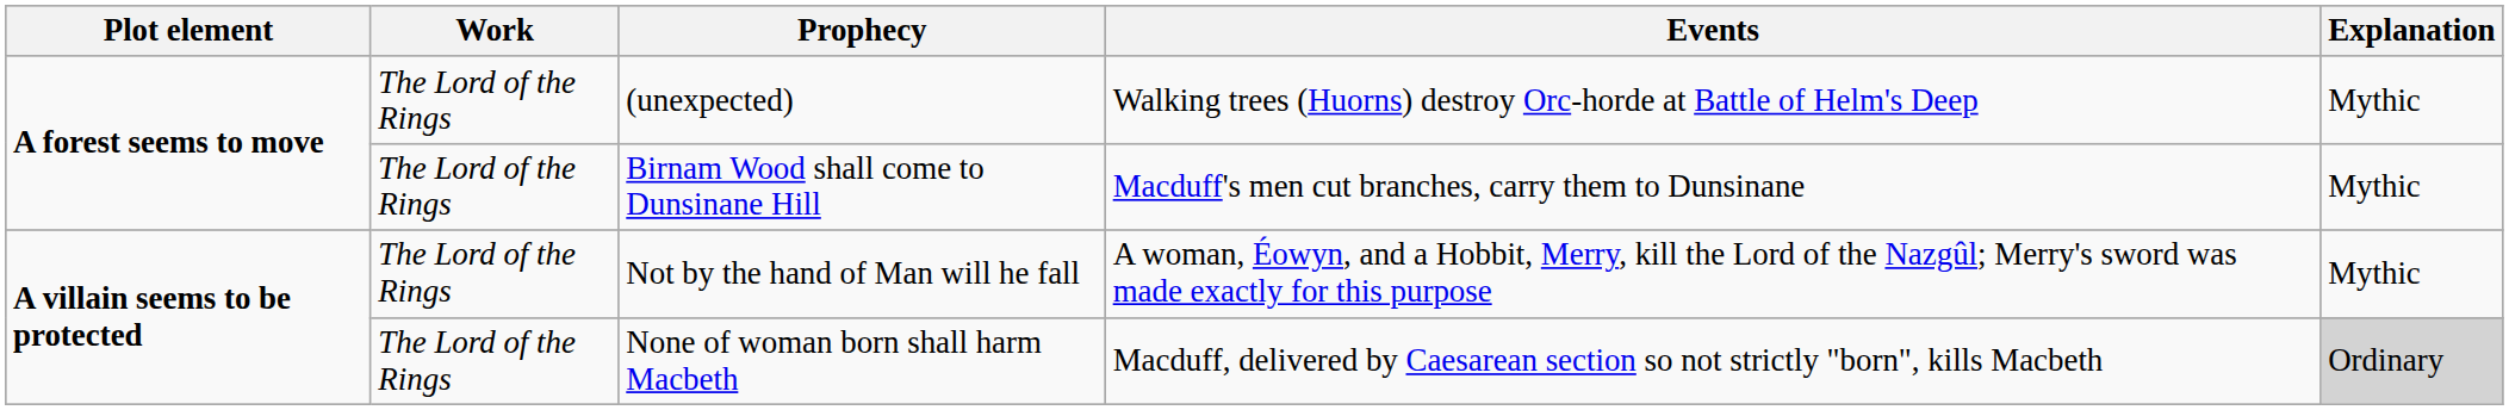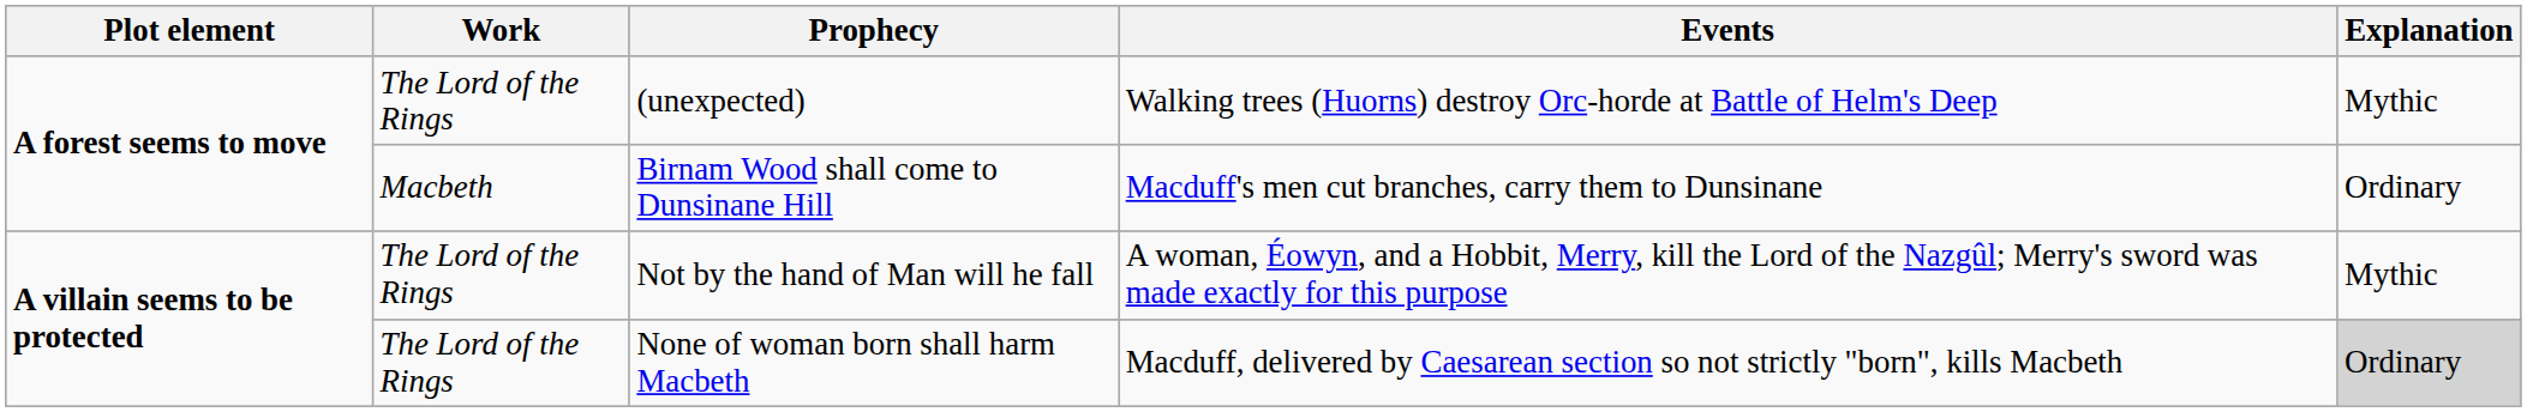 <table class="wikitable">
 <tr>
 <th>Plot element</th>
 <th>Work</th>
 <th>Prophecy</th>
 <th>Events</th>
 <th>Explanation</th>
 </tr>
 <tr>
 <td rowspan=2><strong>A forest seems to move</strong></td>
 <td><em>The Lord of the Rings</em></td>
 <td>(unexpected)</td>
 <td>Walking trees (<a href='#'>Huorns</a>) destroy <a href='#'>Orc</a>-horde at <a href='#'>Battle of Helm's Deep</a></td>
 <td>Mythic</td>
 </tr>
 <tr>
-<td><em>The Lord of the Rings</em></td>
+<td><em>Macbeth</em></td>
 <td><a href='#'>Birnam Wood</a> shall come to <a href='#'>Dunsinane Hill</a></td>
 <td><a href='#'>Macduff</a>'s men cut branches, carry them to Dunsinane</td>
-<td>Mythic</td>
+<td>Ordinary</td>
 </tr>
 <tr>
 <td rowspan=2><strong>A villain seems to be protected</strong></td>
 <td><em>The Lord of the Rings</em></td>
 <td>Not by the hand of Man will he fall</td>
 <td>A woman, <a href='#'>Éowyn</a>, and a Hobbit, <a href='#'>Merry</a>, kill the Lord of the <a href='#'>Nazgûl</a>; Merry's sword was <a href='#'>made exactly for this purpose</a></td>
 <td>Mythic</td>
 </tr>
 <tr>
 <td><em>The Lord of the Rings</em></td>
 <td>None of woman born shall harm <a href='#'>Macbeth</a></td>
 <td>Macduff, delivered by <a href='#'>Caesarean section</a> so not strictly "born", kills Macbeth</td>
 <td style="background: lightgrey;">Ordinary</td>
 </tr>
 </table>
